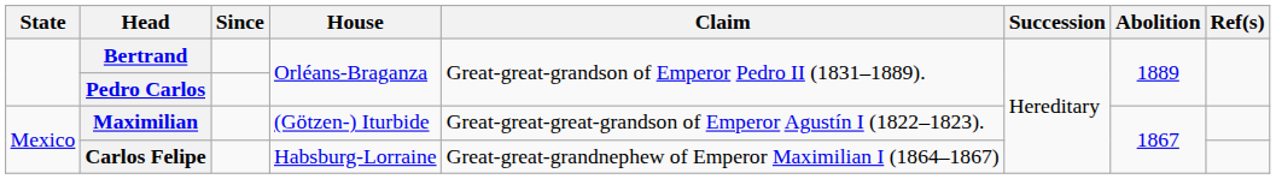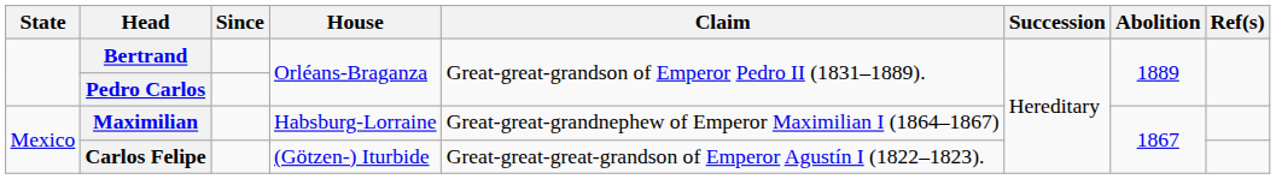 <table class="wikitable sortable">
 <tr>
 <th>State</th>
 <th>Head</th>
 <th>Since</th>
 <th>House</th>
 <th>Claim</th>
 <th>Succession</th>
 <th>Abolition</th>
 <th>Ref(s)</th>
 </tr>
 <tr>
 <td rowspan="2"></td>
 <th scope="row"><a href='#'>Bertrand</a></th>
 <td></td>
 <td rowspan="2"><a href='#'>Orléans-Braganza</a></td>
 <td rowspan="2">Great-great-grandson of <a href='#'>Emperor</a> <a href='#'>Pedro II</a> (1831–1889).</td>
 <td rowspan="4">Hereditary</td>
 <td style="text-align:center;" rowspan="2"><a href='#'>1889</a></td>
 <td style="text-align:center;" rowspan="2"><br></td>
 </tr>
 <tr>
 <th scope="row"><a href='#'>Pedro Carlos</a></th>
 <td></td>
 </tr>
 <tr>
 <td rowspan="2"> <a href='#'>Mexico</a></td>
 <th scope="row"><a href='#'>Maximilian</a></th>
 <td></td>
-<td><a href='#'>(Götzen-) Iturbide</a></td>
-<td>Great-great-great-grandson of <a href='#'>Emperor</a> <a href='#'>Agustín I</a> (1822–1823).</td>
+<td><a href='#'>Habsburg-Lorraine</a></td>
+<td>Great-great-grandnephew of Emperor <a href='#'>Maximilian I</a> (1864–1867)</td>
 <td rowspan="2" style="text-align:center;"><a href='#'>1867</a></td>
 <td style="text-align:center;"></td>
 </tr>
 <tr>
 <th>Carlos Felipe</th>
 <td></td>
-<td><a href='#'>Habsburg-Lorraine</a></td>
-<td>Great-great-grandnephew of Emperor <a href='#'>Maximilian I</a> (1864–1867)</td>
+<td><a href='#'>(Götzen-) Iturbide</a></td>
+<td>Great-great-great-grandson of <a href='#'>Emperor</a> <a href='#'>Agustín I</a> (1822–1823).</td>
 <td style="text-align:center;"></td>
 </tr>
 </table>
